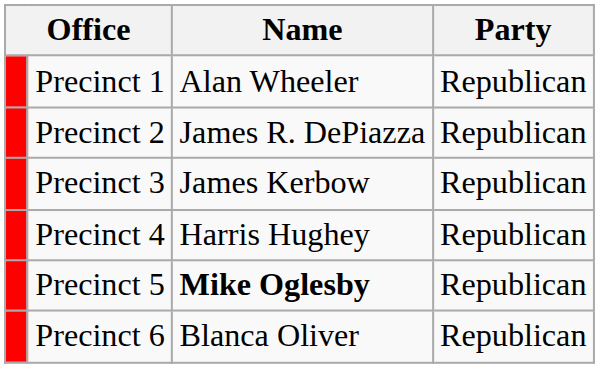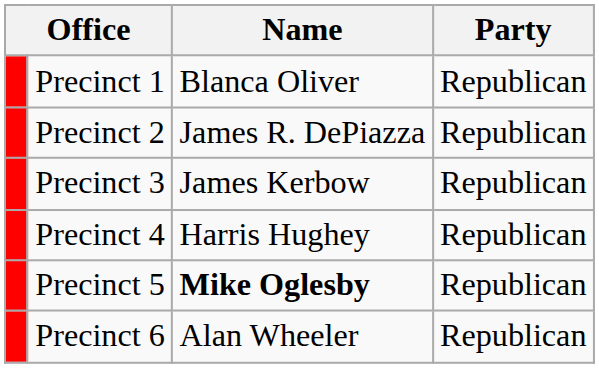 <table class="wikitable">
 <tr>
 <th colspan="2"  style="text-align:center; vertical-align:bottom;"><strong>Office</strong></th>
 <th style="text-align:center; vertical-align:bottom;"><strong>Name</strong></th>
 <th style="text-align:center; vertical-align:bottom;"><strong>Party</strong></th>
 </tr>
 <tr>
 <td bgcolor=red> </td>
 <td>Precinct 1</td>
-<td>Alan Wheeler</td>
+<td>Blanca Oliver</td>
 <td>Republican</td>
 </tr>
 <tr>
 <td bgcolor=red> </td>
 <td>Precinct 2</td>
 <td>James R. DePiazza</td>
 <td>Republican</td>
 </tr>
 <tr>
 <td bgcolor=red> </td>
 <td>Precinct 3</td>
 <td>James Kerbow</td>
 <td>Republican</td>
 </tr>
 <tr>
 <td bgcolor=red> </td>
 <td>Precinct 4</td>
 <td>Harris Hughey</td>
 <td>Republican</td>
 </tr>
 <tr>
 <td bgcolor=red> </td>
 <td>Precinct 5</td>
 <td><strong>Mike Oglesby</strong></td>
 <td>Republican</td>
 </tr>
 <tr>
 <td bgcolor=red> </td>
 <td>Precinct 6</td>
-<td>Blanca Oliver</td>
+<td>Alan Wheeler</td>
 <td>Republican</td>
 </tr>
 </table>
